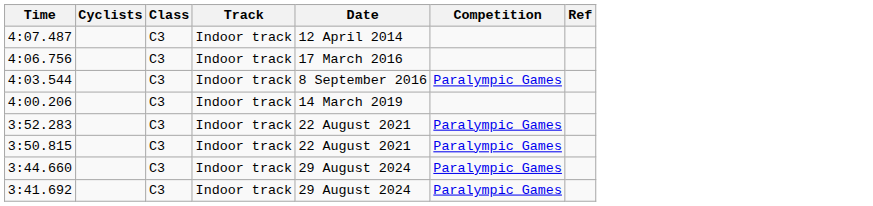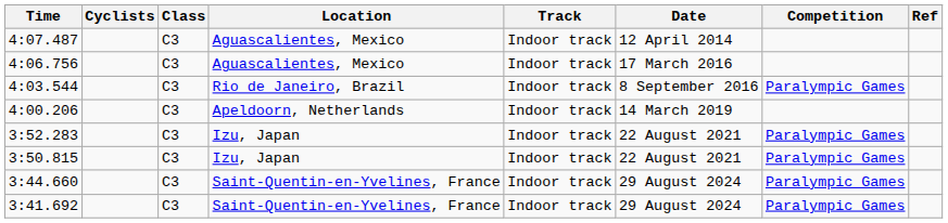 <table class="wikitable">
 <tr align="left">
 <th>Time</th>
 <th>Cyclists</th>
 <th>Class</th>
+<th>Location</th>
 <th>Track</th>
 <th>Date</th>
 <th>Competition</th>
 <th>Ref</th>
 </tr>
 <tr>
 <td>4:07.487</td>
 <td></td>
 <td>C3</td>
+<td><a href='#'>Aguascalientes</a>, Mexico</td>
 <td>Indoor track</td>
 <td>12 April 2014</td>
 <td></td>
 <td></td>
 </tr>
 <tr>
 <td>4:06.756</td>
 <td></td>
 <td>C3</td>
+<td><a href='#'>Aguascalientes</a>, Mexico</td>
 <td>Indoor track</td>
 <td>17 March 2016</td>
 <td></td>
 <td></td>
 </tr>
 <tr>
 <td>4:03.544</td>
 <td></td>
 <td>C3</td>
+<td><a href='#'>Rio de Janeiro</a>, Brazil</td>
 <td>Indoor track</td>
 <td>8 September 2016</td>
 <td><a href='#'>Paralympic Games</a></td>
 <td></td>
 </tr>
 <tr>
 <td>4:00.206</td>
 <td></td>
 <td>C3</td>
+<td><a href='#'>Apeldoorn</a>, Netherlands</td>
 <td>Indoor track</td>
 <td>14 March 2019</td>
 <td></td>
 <td></td>
 </tr>
 <tr>
 <td>3:52.283</td>
 <td></td>
 <td>C3</td>
+<td><a href='#'>Izu</a>, Japan</td>
 <td>Indoor track</td>
 <td>22 August 2021</td>
 <td><a href='#'>Paralympic Games</a></td>
 <td></td>
 </tr>
 <tr>
 <td>3:50.815</td>
 <td></td>
 <td>C3</td>
+<td><a href='#'>Izu</a>, Japan</td>
 <td>Indoor track</td>
 <td>22 August 2021</td>
 <td><a href='#'>Paralympic Games</a></td>
 <td></td>
 </tr>
 <tr>
 <td>3:44.660</td>
 <td></td>
 <td>C3</td>
+<td><a href='#'>Saint-Quentin-en-Yvelines</a>, France</td>
 <td>Indoor track</td>
 <td>29 August 2024</td>
 <td><a href='#'>Paralympic Games</a></td>
 <td></td>
 </tr>
 <tr>
 <td>3:41.692</td>
 <td></td>
 <td>C3</td>
+<td><a href='#'>Saint-Quentin-en-Yvelines</a>, France</td>
 <td>Indoor track</td>
 <td>29 August 2024</td>
 <td><a href='#'>Paralympic Games</a></td>
 <td></td>
 </tr>
 </table>
